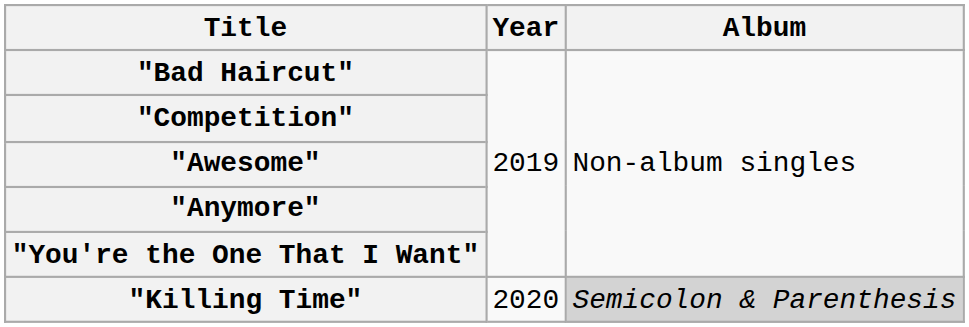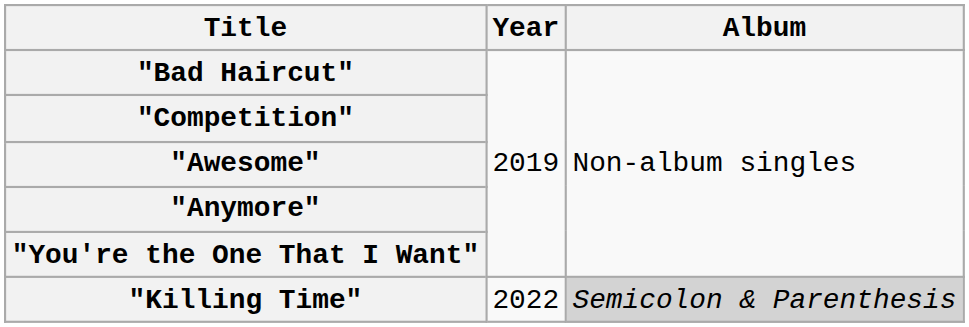 <table class="wikitable">
 <tr>
 <th>Title</th>
 <th>Year</th>
 <th>Album</th>
 </tr>
 <tr>
 <th>"Bad Haircut"</th>
 <td rowspan="5">2019</td>
 <td rowspan="5">Non-album singles</td>
 </tr>
 <tr>
 <th>"Competition"</th>
 </tr>
 <tr>
 <th>"Awesome"</th>
 </tr>
 <tr>
 <th>"Anymore"</th>
 </tr>
 <tr>
 <th>"You're the One That I Want"</th>
 </tr>
 <tr>
 <th>"Killing Time"</th>
-<td>2020</td>
+<td>2022</td>
 <td style="background: lightgrey;"><em>Semicolon & Parenthesis</em></td>
 </tr>
 </table>
